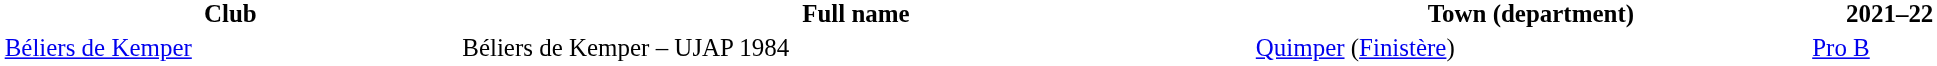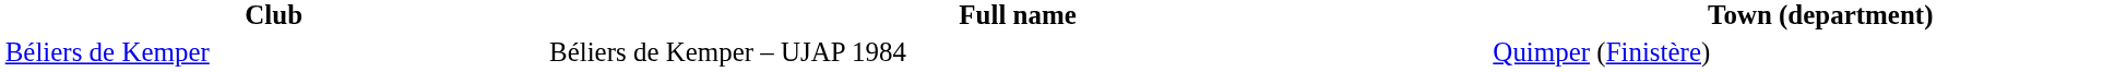 <table width="100%">
 <tr>
 <th width="23%">Club</th>
 <th width="40%">Full name</th>
 <th width="28%">Town (department)</th>
-<th width="8%">2021–22</th>
 </tr>
 <tr>
 <td><a href='#'>Béliers de Kemper</a></td>
 <td>Béliers de Kemper – UJAP 1984</td>
 <td><a href='#'>Quimper</a> (<a href='#'>Finistère</a>)</td>
-<td><a href='#'>Pro B</a></td>
 </tr>
 </table>
